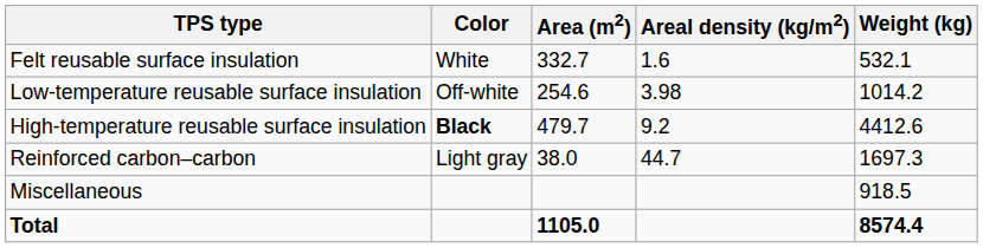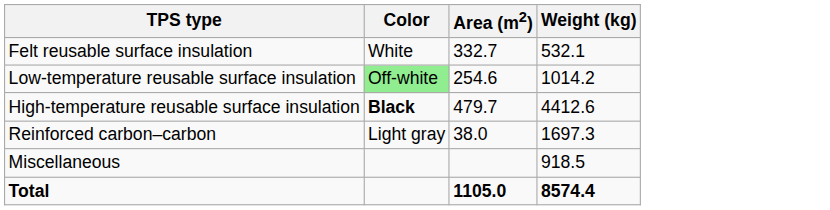 <table class="wikitable">
 <tr>
 <th>TPS type</th>
 <th>Color</th>
 <th>Area (m<sup>2</sup>)</th>
-<th>Areal density (kg/m<sup>2</sup>)</th>
 <th>Weight (kg)</th>
 </tr>
 <tr>
 <td>Felt reusable surface insulation</td>
 <td>White</td>
 <td>332.7</td>
-<td>1.6</td>
 <td>532.1</td>
 </tr>
 <tr>
 <td>Low-temperature reusable surface insulation</td>
-<td>Off-white</td>
+<td style="background: lightgreen;">Off-white</td>
 <td>254.6</td>
-<td>3.98</td>
 <td>1014.2</td>
 </tr>
 <tr>
 <td>High-temperature reusable surface insulation</td>
 <td><strong>Black</strong></td>
 <td>479.7</td>
-<td>9.2</td>
 <td>4412.6</td>
 </tr>
 <tr>
 <td>Reinforced carbon–carbon</td>
 <td>Light gray</td>
 <td>38.0</td>
-<td>44.7</td>
 <td>1697.3</td>
 </tr>
 <tr>
 <td>Miscellaneous</td>
-<td></td>
 <td></td>
 <td></td>
 <td>918.5</td>
 </tr>
 <tr style="font-weight:bold;">
 <td>Total</td>
 <td></td>
 <td>1105.0</td>
-<td></td>
 <td>8574.4</td>
 </tr>
 </table>
